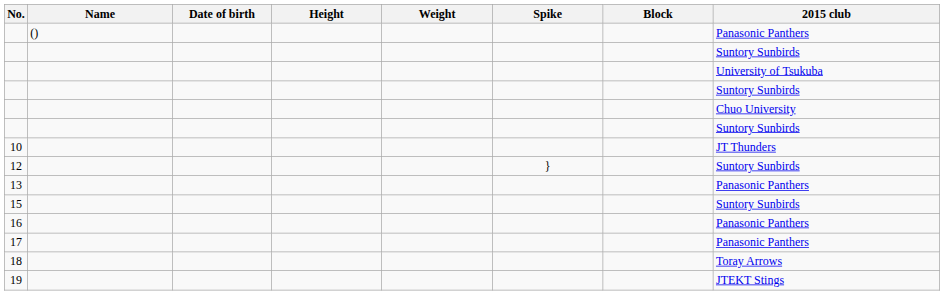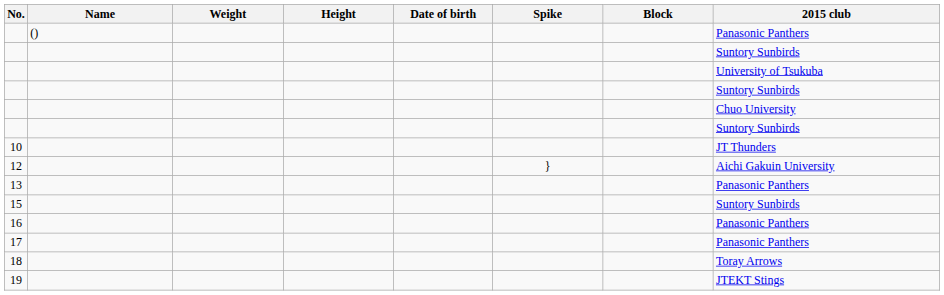 <table class="wikitable sortable" style="font-size:100%; text-align:center;">
 <tr>
 <th>No.</th>
 <th style="width:12em">Name</th>
+<th style="width:9em">Weight</th>
+<th style="width:9em">Height</th>
 <th style="width:8em">Date of birth</th>
-<th style="width:9em">Height</th>
-<th style="width:9em">Weight</th>
 <th style="width:9em">Spike</th>
 <th style="width:9em">Block</th>
 <th style="width:19em">2015 club</th>
 </tr>
 <tr>
 <td></td>
 <td align=left> ()</td>
-<td align=right></td>
 <td></td>
 <td></td>
+<td align=right></td>
 <td></td>
 <td></td>
 <td align=left> <a href='#'>Panasonic Panthers</a></td>
 </tr>
 <tr>
 <td></td>
 <td align=left></td>
-<td align=right></td>
 <td></td>
 <td></td>
+<td align=right></td>
 <td></td>
 <td></td>
 <td align=left> <a href='#'>Suntory Sunbirds</a></td>
 </tr>
 <tr>
 <td></td>
 <td align=left></td>
-<td align=right></td>
 <td></td>
 <td></td>
+<td align=right></td>
 <td></td>
 <td></td>
 <td align=left> <a href='#'>University of Tsukuba</a></td>
 </tr>
 <tr>
 <td></td>
 <td align=left></td>
-<td align=right></td>
 <td></td>
 <td></td>
+<td align=right></td>
 <td></td>
 <td></td>
 <td align=left> <a href='#'>Suntory Sunbirds</a></td>
 </tr>
 <tr>
 <td></td>
 <td align=left></td>
-<td align=right></td>
 <td></td>
 <td></td>
+<td align=right></td>
 <td></td>
 <td></td>
 <td align=left> <a href='#'>Chuo University</a></td>
 </tr>
 <tr>
 <td></td>
 <td align=left></td>
-<td align=right></td>
 <td></td>
 <td></td>
+<td align=right></td>
 <td></td>
 <td></td>
 <td align=left> <a href='#'>Suntory Sunbirds</a></td>
 </tr>
 <tr>
 <td>10</td>
 <td align=left></td>
-<td align=right></td>
 <td></td>
 <td></td>
+<td align=right></td>
 <td></td>
 <td></td>
 <td align=left> <a href='#'>JT Thunders</a></td>
 </tr>
 <tr>
 <td>12</td>
 <td align=left></td>
-<td align=right></td>
 <td></td>
 <td></td>
+<td align=right></td>
 <td>}</td>
 <td></td>
-<td align=left> <a href='#'>Suntory Sunbirds</a></td>
+<td align=left> <a href='#'>Aichi Gakuin University</a></td>
 </tr>
 <tr>
 <td>13</td>
 <td align=left></td>
-<td align=right></td>
 <td></td>
 <td></td>
+<td align=right></td>
 <td></td>
 <td></td>
 <td align=left> <a href='#'>Panasonic Panthers</a></td>
 </tr>
 <tr>
 <td>15</td>
 <td align=left></td>
-<td align=right></td>
 <td></td>
 <td></td>
+<td align=right></td>
 <td></td>
 <td></td>
 <td align=left> <a href='#'>Suntory Sunbirds</a></td>
 </tr>
 <tr>
 <td>16</td>
 <td align=left></td>
-<td align=right></td>
 <td></td>
 <td></td>
+<td align=right></td>
 <td></td>
 <td></td>
 <td align=left> <a href='#'>Panasonic Panthers</a></td>
 </tr>
 <tr>
 <td>17</td>
 <td align=left></td>
-<td align=right></td>
 <td></td>
 <td></td>
+<td align=right></td>
 <td></td>
 <td></td>
 <td align=left> <a href='#'>Panasonic Panthers</a></td>
 </tr>
 <tr>
 <td>18</td>
 <td align=left></td>
-<td align=right></td>
 <td></td>
 <td></td>
+<td align=right></td>
 <td></td>
 <td></td>
 <td align=left> <a href='#'>Toray Arrows</a></td>
 </tr>
 <tr>
 <td>19</td>
 <td align=left></td>
-<td align=right></td>
 <td></td>
 <td></td>
+<td align=right></td>
 <td></td>
 <td></td>
 <td align=left> <a href='#'>JTEKT Stings</a></td>
 </tr>
 </table>
